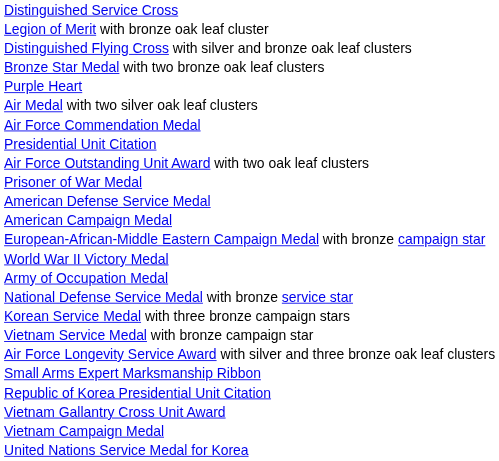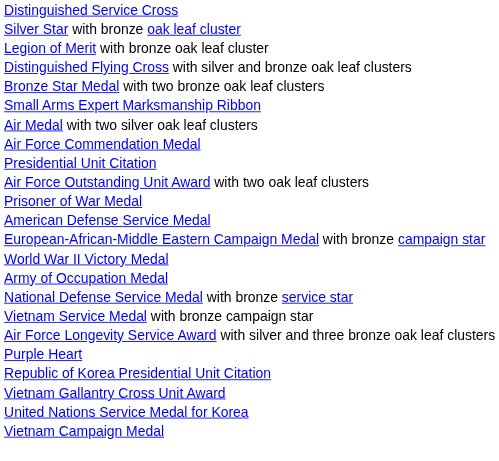 <table>
 <tr>
 <td></td>
 <td><a href='#'>Distinguished Service Cross</a></td>
+</tr>
+<tr>
+<td></td>
+<td><a href='#'>Silver Star</a> with bronze <a href='#'>oak leaf cluster</a></td>
 </tr>
 <tr>
 <td></td>
 <td><a href='#'>Legion of Merit</a> with bronze oak leaf cluster</td>
 </tr>
 <tr>
 <td></td>
 <td><a href='#'>Distinguished Flying Cross</a> with silver and bronze oak leaf clusters</td>
 </tr>
 <tr>
 <td></td>
 <td><a href='#'>Bronze Star Medal</a> with two bronze oak leaf clusters</td>
 </tr>
 <tr>
 <td></td>
-<td><a href='#'>Purple Heart</a></td>
+<td><a href='#'>Small Arms Expert Marksmanship Ribbon</a></td>
 </tr>
 <tr>
 <td></td>
 <td><a href='#'>Air Medal</a> with two silver oak leaf clusters</td>
 </tr>
 <tr>
 <td></td>
 <td><a href='#'>Air Force Commendation Medal</a></td>
 </tr>
 <tr>
 <td></td>
 <td><a href='#'>Presidential Unit Citation</a></td>
 </tr>
 <tr>
 <td></td>
 <td><a href='#'>Air Force Outstanding Unit Award</a> with two oak leaf clusters</td>
 </tr>
 <tr>
 <td></td>
 <td><a href='#'>Prisoner of War Medal</a></td>
 </tr>
 <tr>
 <td></td>
 <td><a href='#'>American Defense Service Medal</a></td>
 </tr>
 <tr>
 <td></td>
-<td><a href='#'>American Campaign Medal</a></td>
-</tr>
-<tr>
-<td></td>
 <td><a href='#'>European-African-Middle Eastern Campaign Medal</a> with bronze <a href='#'>campaign star</a></td>
 </tr>
 <tr>
 <td></td>
 <td><a href='#'>World War II Victory Medal</a></td>
 </tr>
 <tr>
 <td></td>
 <td><a href='#'>Army of Occupation Medal</a></td>
 </tr>
 <tr>
 <td></td>
 <td><a href='#'>National Defense Service Medal</a> with bronze <a href='#'>service star</a></td>
 </tr>
 <tr>
 <td></td>
-<td><a href='#'>Korean Service Medal</a> with three bronze campaign stars</td>
-</tr>
-<tr>
-<td></td>
 <td><a href='#'>Vietnam Service Medal</a> with bronze campaign star</td>
 </tr>
 <tr>
 <td></td>
 <td><a href='#'>Air Force Longevity Service Award</a> with silver and three bronze oak leaf clusters</td>
 </tr>
 <tr>
 <td></td>
-<td><a href='#'>Small Arms Expert Marksmanship Ribbon</a></td>
+<td><a href='#'>Purple Heart</a></td>
 </tr>
 <tr>
 <td></td>
 <td><a href='#'>Republic of Korea Presidential Unit Citation</a></td>
 </tr>
 <tr>
 <td></td>
 <td><a href='#'>Vietnam Gallantry Cross Unit Award</a></td>
 </tr>
 <tr>
 <td></td>
-<td><a href='#'>Vietnam Campaign Medal</a></td>
+<td><a href='#'>United Nations Service Medal for Korea</a></td>
 </tr>
 <tr>
 <td></td>
-<td><a href='#'>United Nations Service Medal for Korea</a></td>
+<td><a href='#'>Vietnam Campaign Medal</a></td>
 </tr>
 </table>
